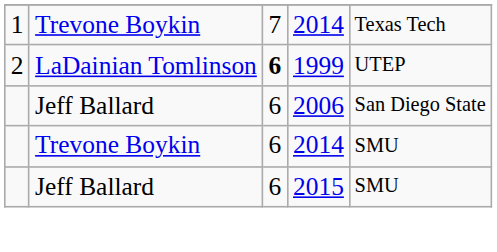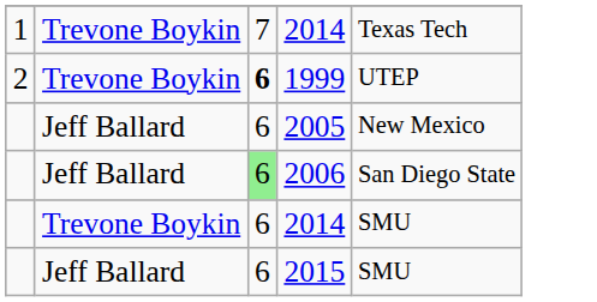 <table class="wikitable">
 <tr>
 </tr>
 <tr>
 <td>1</td>
 <td><a href='#'>Trevone Boykin</a></td>
 <td><abbr>7</abbr></td>
 <td><a href='#'>2014</a></td>
 <td style="font-size:80%;">Texas Tech</td>
 </tr>
 <tr>
 <td>2</td>
-<td><a href='#'>LaDainian Tomlinson</a></td>
+<td><a href='#'>Trevone Boykin</a></td>
 <td><strong><abbr>6</abbr></strong></td>
 <td><a href='#'>1999</a></td>
 <td style="font-size:80%;">UTEP</td>
 </tr>
 <tr>
 <td></td>
 <td>Jeff Ballard</td>
 <td><abbr>6</abbr></td>
+<td><a href='#'>2005</a></td>
+<td style="font-size:80%;">New Mexico</td>
+</tr>
+<tr>
+<td></td>
+<td>Jeff Ballard</td>
+<td style="background: lightgreen;"><abbr>6</abbr></td>
 <td><a href='#'>2006</a></td>
 <td style="font-size:80%;">San Diego State</td>
 </tr>
 <tr>
 <td></td>
 <td><a href='#'>Trevone Boykin</a></td>
 <td><abbr>6</abbr></td>
 <td><a href='#'>2014</a></td>
 <td style="font-size:80%;">SMU</td>
 </tr>
 <tr>
 <td></td>
 <td>Jeff Ballard</td>
 <td><abbr>6</abbr></td>
 <td><a href='#'>2015</a></td>
 <td style="font-size:80%;">SMU</td>
 </tr>
 </table>
